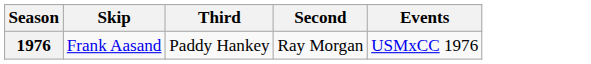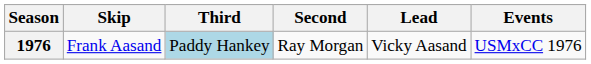 <table class="wikitable">
 <tr>
 <th scope="col">Season</th>
 <th scope="col">Skip</th>
 <th scope="col">Third</th>
 <th scope="col">Second</th>
+<th scope="col">Lead</th>
 <th scope="col">Events</th>
 </tr>
 <tr>
 <th scope="row">1976</th>
 <td><a href='#'>Frank Aasand</a></td>
-<td>Paddy Hankey</td>
+<td style="background: lightblue;">Paddy Hankey</td>
 <td>Ray Morgan</td>
+<td>Vicky Aasand</td>
 <td><a href='#'>USMxCC</a> 1976 </td>
 </tr>
 </table>
